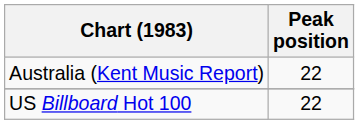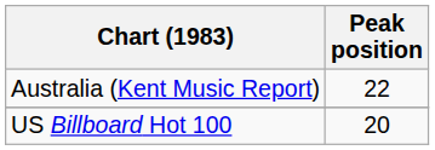 <table class="wikitable sortable">
 <tr>
 <th>Chart (1983)</th>
 <th>Peak<br>position</th>
 </tr>
 <tr>
 <td align="left">Australia (<a href='#'>Kent Music Report</a>)</td>
 <td style="text-align:center;">22</td>
 </tr>
 <tr>
 </tr>
 <tr>
 </tr>
 <tr>
 </tr>
 <tr>
 </tr>
 <tr>
 </tr>
 <tr>
 <td>US <a href='#'><em>Billboard</em> Hot 100</a></td>
-<td align="center">22</td>
+<td align="center">20</td>
 </tr>
 </table>
